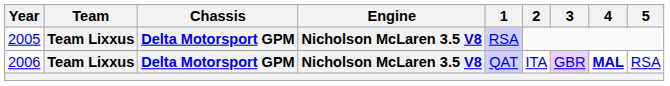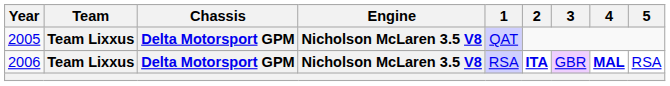 <table class="wikitable" style="text-align:center; font-size:85%">
 <tr>
 <th>Year</th>
 <th>Team</th>
 <th>Chassis</th>
 <th>Engine</th>
 <th>1</th>
 <th>2</th>
 <th>3</th>
 <th>4</th>
 <th>5</th>
 </tr>
 <tr>
 <td><a href='#'>2005</a></td>
 <th nowrap>Team Lixxus</th>
 <th nowrap><a href='#'>Delta Motorsport</a> GPM</th>
 <th nowrap>Nicholson McLaren 3.5 <a href='#'>V8</a></th>
-<td style="background:#cfcfff;"><a href='#'>RSA</a><br></td>
+<td style="background:#cfcfff;"><a href='#'>QAT</a><br></td>
 <td colspan=4></td>
 </tr>
 <tr>
 <td><a href='#'>2006</a></td>
 <th nowrap>Team Lixxus</th>
 <th nowrap><a href='#'>Delta Motorsport</a> GPM</th>
 <th nowrap>Nicholson McLaren 3.5 <a href='#'>V8</a></th>
-<td style="background:#cfcfff;"><a href='#'>QAT</a><br></td>
-<td style="background:#ffffff;"><a href='#'>ITA</a><br></td>
+<td style="background:#cfcfff;"><a href='#'>RSA</a><br></td>
+<td style="background:#ffffff;"><strong><a href='#'>ITA</a><br></strong></td>
 <td style="background:#efcfff;"><a href='#'>GBR</a><br></td>
 <td style="background:#ffffff;"><strong><a href='#'>MAL</a><br></strong></td>
 <td style="background:#ffffff;"><a href='#'>RSA</a><br></td>
 </tr>
 <tr>
 <th colspan="9"></th>
 </tr>
 </table>
